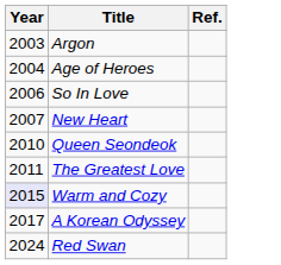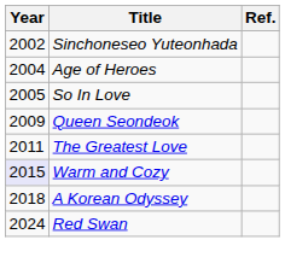 <table class="wikitable">
 <tr>
 <th>Year</th>
 <th>Title</th>
 <th>Ref.</th>
 </tr>
 <tr>
-<td>2003</td>
-<td><em>Argon</em></td>
+<td>2002</td>
+<td><em>Sinchoneseo Yuteonhada</em></td>
 <td></td>
 </tr>
 <tr>
 <td>2004</td>
 <td><em>Age of Heroes</em></td>
 <td></td>
 </tr>
 <tr>
-<td>2006</td>
+<td>2005</td>
 <td><em>So In Love</em></td>
 <td></td>
 </tr>
 <tr>
-<td>2007</td>
-<td><em><a href='#'>New Heart</a></em></td>
-<td></td>
-</tr>
-<tr>
-<td>2010</td>
+<td>2009</td>
 <td><em><a href='#'>Queen Seondeok</a></em></td>
 <td></td>
 </tr>
 <tr>
 <td>2011</td>
 <td><em><a href='#'>The Greatest Love</a></em></td>
 <td></td>
 </tr>
 <tr>
 <td style="background: lavender;">2015</td>
 <td><em><a href='#'>Warm and Cozy</a></em></td>
 <td></td>
 </tr>
 <tr>
-<td>2017</td>
+<td>2018</td>
 <td><em><a href='#'>A Korean Odyssey</a></em></td>
 <td></td>
 </tr>
 <tr>
 <td>2024</td>
 <td><em><a href='#'>Red Swan</a></em></td>
 <td></td>
 </tr>
 </table>
